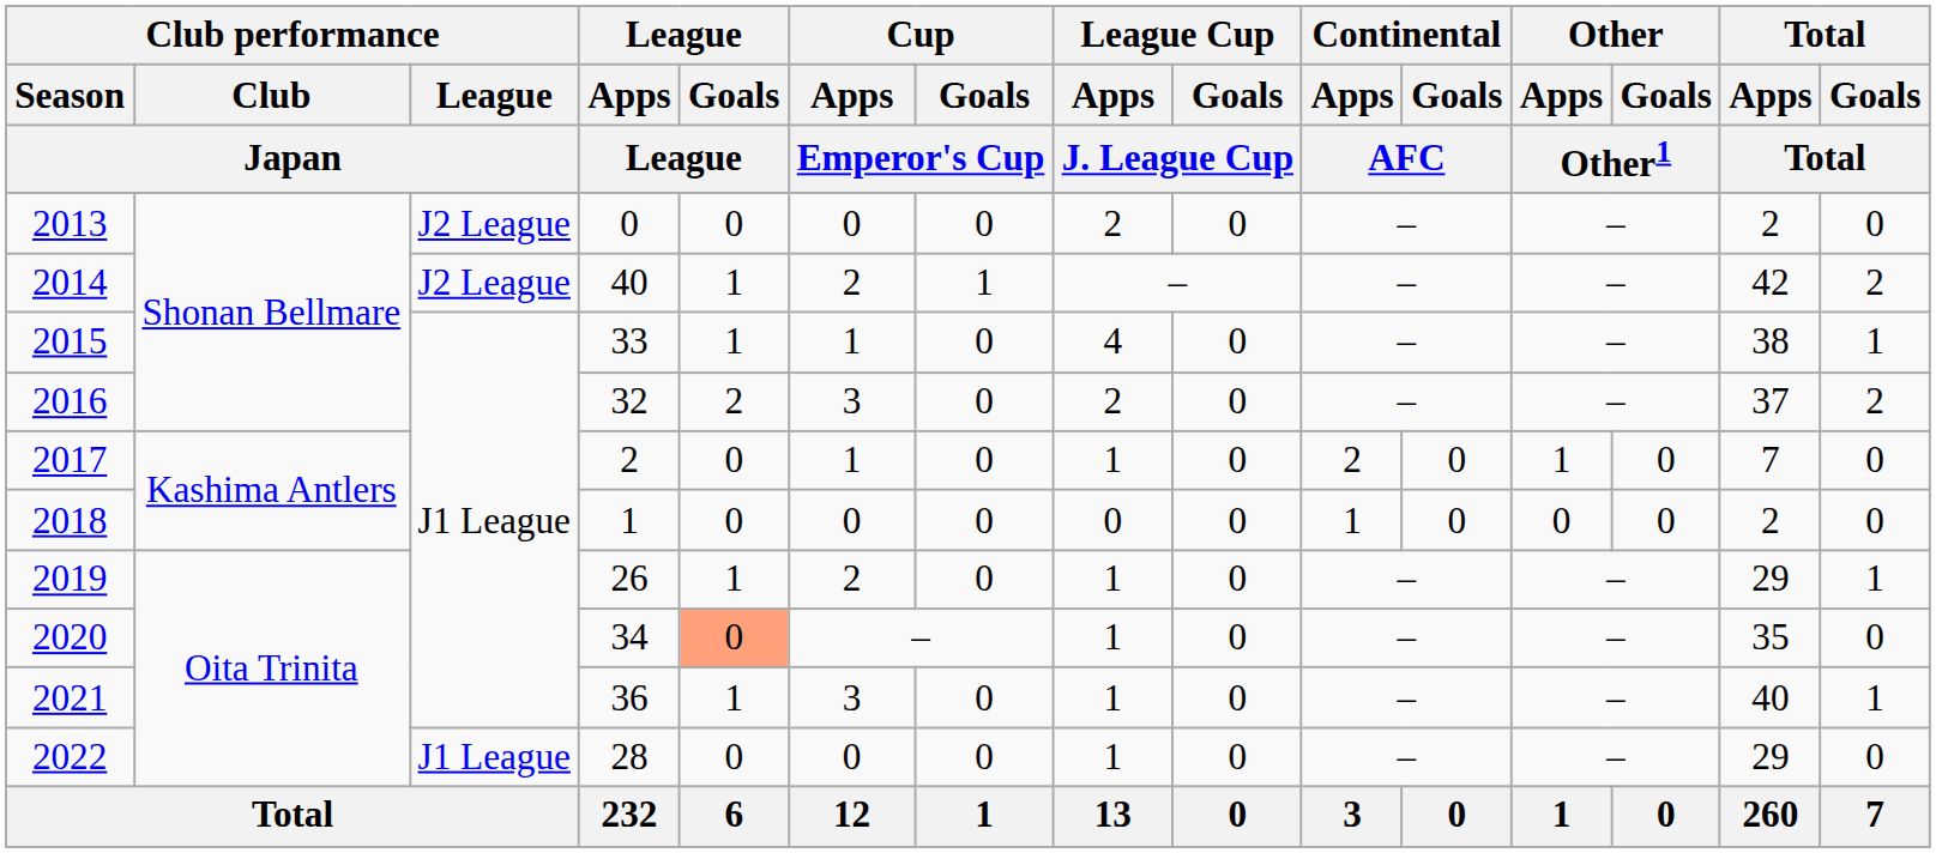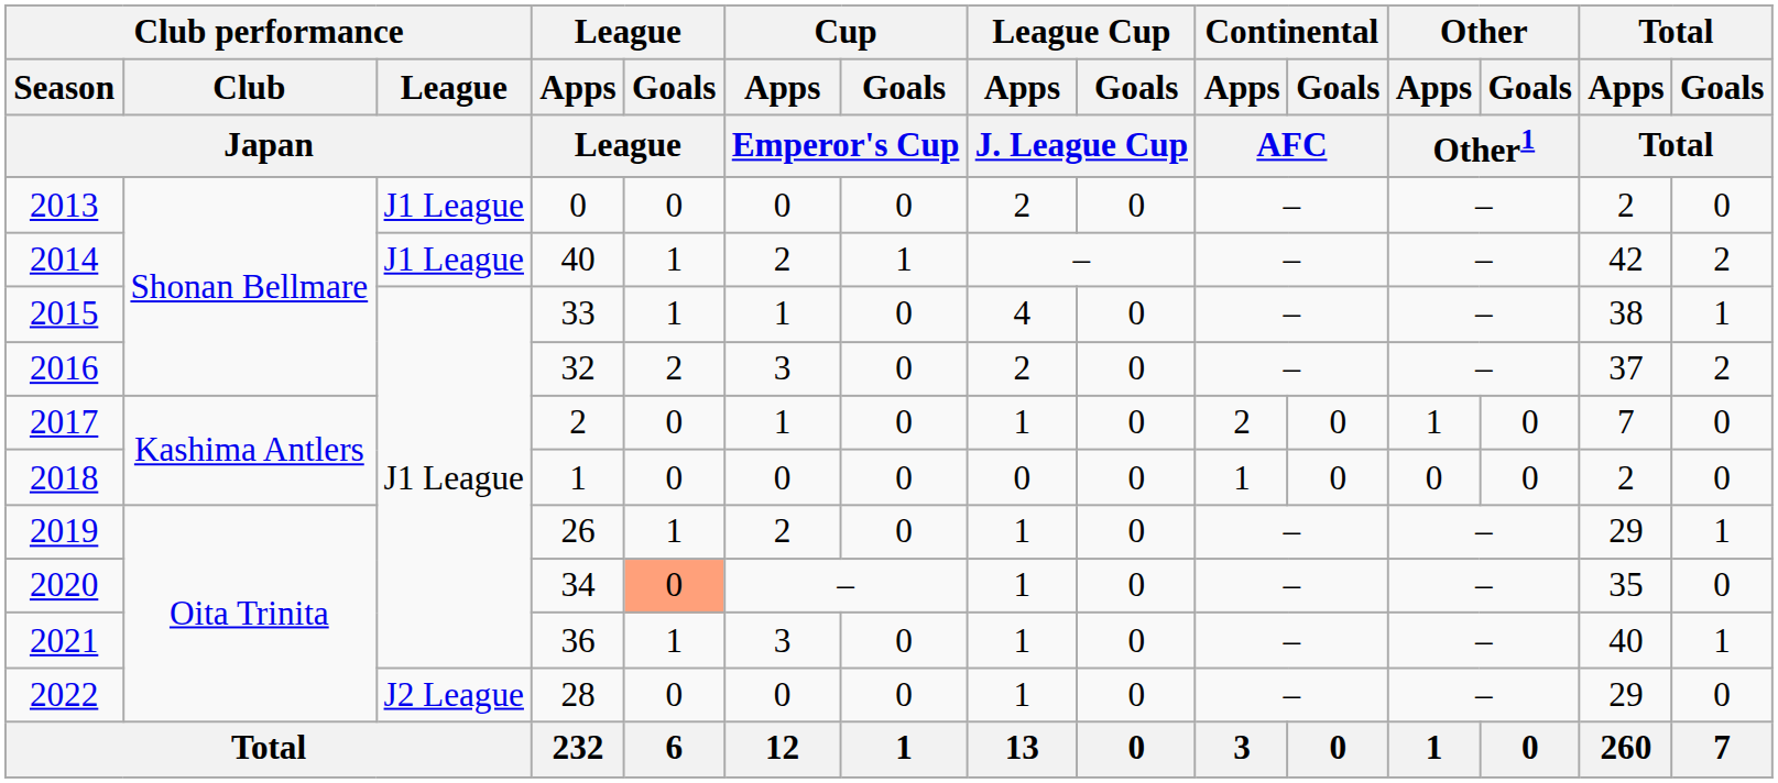 <table class="wikitable" style="text-align:center;">
 <tr>
 <th colspan=3>Club performance</th>
 <th colspan=2>League</th>
 <th colspan=2>Cup</th>
 <th colspan=2>League Cup</th>
 <th colspan=2>Continental</th>
 <th colspan=2>Other</th>
 <th colspan=2>Total</th>
 </tr>
 <tr>
 <th>Season</th>
 <th>Club</th>
 <th>League</th>
 <th>Apps</th>
 <th>Goals</th>
 <th>Apps</th>
 <th>Goals</th>
 <th>Apps</th>
 <th>Goals</th>
 <th>Apps</th>
 <th>Goals</th>
 <th>Apps</th>
 <th>Goals</th>
 <th>Apps</th>
 <th>Goals</th>
 </tr>
 <tr>
 <th colspan=3>Japan</th>
 <th colspan=2>League</th>
 <th colspan=2><a href='#'>Emperor's Cup</a></th>
 <th colspan=2><a href='#'>J. League Cup</a></th>
 <th colspan=2><a href='#'>AFC</a></th>
 <th colspan="2">Other<sup><a href='#'>1</a></sup></th>
 <th colspan=6>Total</th>
 </tr>
 <tr>
 <td><a href='#'>2013</a></td>
 <td rowspan="4"><a href='#'>Shonan Bellmare</a></td>
-<td><a href='#'>J2 League</a></td>
+<td><a href='#'>J1 League</a></td>
 <td>0</td>
 <td>0</td>
 <td>0</td>
 <td>0</td>
 <td>2</td>
 <td>0</td>
 <td colspan="2">–</td>
 <td colspan="2">–</td>
 <td>2</td>
 <td>0</td>
 </tr>
 <tr>
 <td><a href='#'>2014</a></td>
-<td><a href='#'>J2 League</a></td>
+<td><a href='#'>J1 League</a></td>
 <td>40</td>
 <td>1</td>
 <td>2</td>
 <td>1</td>
 <td colspan="2">–</td>
 <td colspan="2">–</td>
 <td colspan="2">–</td>
 <td>42</td>
 <td>2</td>
 </tr>
 <tr>
 <td><a href='#'>2015</a></td>
 <td rowspan="7">J1 League</td>
 <td>33</td>
 <td>1</td>
 <td>1</td>
 <td>0</td>
 <td>4</td>
 <td>0</td>
 <td colspan="2">–</td>
 <td colspan="2">–</td>
 <td>38</td>
 <td>1</td>
 </tr>
 <tr>
 <td><a href='#'>2016</a></td>
 <td>32</td>
 <td>2</td>
 <td>3</td>
 <td>0</td>
 <td>2</td>
 <td>0</td>
 <td colspan="2">–</td>
 <td colspan="2">–</td>
 <td>37</td>
 <td>2</td>
 </tr>
 <tr>
 <td><a href='#'>2017</a></td>
 <td rowspan="2"><a href='#'>Kashima Antlers</a></td>
 <td>2</td>
 <td>0</td>
 <td>1</td>
 <td>0</td>
 <td>1</td>
 <td>0</td>
 <td>2</td>
 <td>0</td>
 <td>1</td>
 <td>0</td>
 <td>7</td>
 <td>0</td>
 </tr>
 <tr>
 <td><a href='#'>2018</a></td>
 <td>1</td>
 <td>0</td>
 <td>0</td>
 <td>0</td>
 <td>0</td>
 <td>0</td>
 <td>1</td>
 <td>0</td>
 <td>0</td>
 <td>0</td>
 <td>2</td>
 <td>0</td>
 </tr>
 <tr>
 <td><a href='#'>2019</a></td>
 <td rowspan="4"><a href='#'>Oita Trinita</a></td>
 <td>26</td>
 <td>1</td>
 <td>2</td>
 <td>0</td>
 <td>1</td>
 <td>0</td>
 <td colspan="2">–</td>
 <td colspan="2">–</td>
 <td>29</td>
 <td>1</td>
 </tr>
 <tr>
 <td><a href='#'>2020</a></td>
 <td>34</td>
 <td style="background: lightsalmon;">0</td>
 <td colspan="2">–</td>
 <td>1</td>
 <td>0</td>
 <td colspan="2">–</td>
 <td colspan="2">–</td>
 <td>35</td>
 <td>0</td>
 </tr>
 <tr>
 <td><a href='#'>2021</a></td>
 <td>36</td>
 <td>1</td>
 <td>3</td>
 <td>0</td>
 <td>1</td>
 <td>0</td>
 <td colspan="2">–</td>
 <td colspan="2">–</td>
 <td>40</td>
 <td>1</td>
 </tr>
 <tr>
 <td><a href='#'>2022</a></td>
-<td><a href='#'>J1 League</a></td>
+<td><a href='#'>J2 League</a></td>
 <td>28</td>
 <td>0</td>
 <td>0</td>
 <td>0</td>
 <td>1</td>
 <td>0</td>
 <td colspan="2">–</td>
 <td colspan="2">–</td>
 <td>29</td>
 <td>0</td>
 </tr>
 <tr>
 <th colspan="3">Total</th>
 <th>232</th>
 <th>6</th>
 <th>12</th>
 <th>1</th>
 <th>13</th>
 <th>0</th>
 <th>3</th>
 <th>0</th>
 <th>1</th>
 <th>0</th>
 <th>260</th>
 <th>7</th>
 </tr>
 </table>
